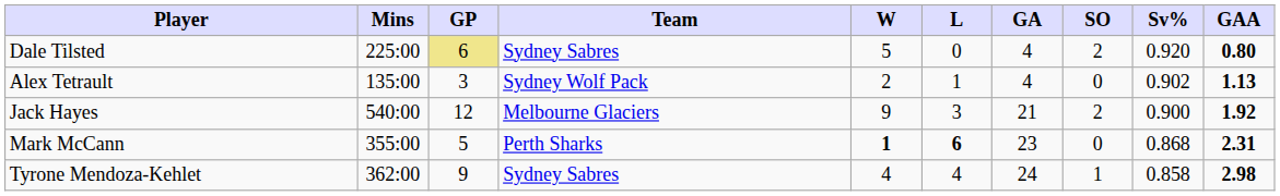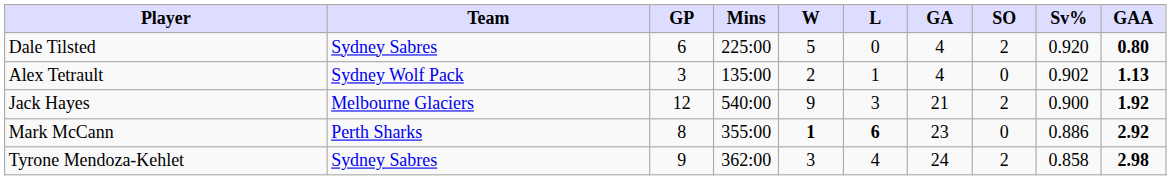 <table class="wikitable" style="text-align:center">
 <tr>
 <th style="background:#ddf; width:25%;">Player</th>
+<th style="background:#ddf; width:25%;">Team</th>
+<th style="background:#ddf; width:5%;">GP</th>
 <th style="background:#ddf; width:5%;">Mins</th>
-<th style="background:#ddf; width:5%;">GP</th>
-<th style="background:#ddf; width:25%;">Team</th>
 <th style="background:#ddf; width:5%;">W</th>
 <th style="background:#ddf; width:5%;">L</th>
 <th style="background:#ddf; width:5%;">GA</th>
 <th style="background:#ddf; width:5%;">SO</th>
 <th style="background:#ddf; width:5%;">Sv%</th>
 <th style="background:#ddf; width:5%;">GAA</th>
 </tr>
 <tr>
 <td align=left>Dale Tilsted</td>
+<td align=left><a href='#'>Sydney Sabres</a></td>
+<td>6</td>
 <td>225:00</td>
-<td style="background: khaki;">6</td>
-<td align=left><a href='#'>Sydney Sabres</a></td>
 <td>5</td>
 <td>0</td>
 <td>4</td>
 <td>2</td>
 <td>0.920</td>
 <td><strong>0.80</strong></td>
 </tr>
 <tr>
 <td align=left>Alex Tetrault</td>
+<td align=left><a href='#'>Sydney Wolf Pack</a></td>
+<td>3</td>
 <td>135:00</td>
-<td>3</td>
-<td align=left><a href='#'>Sydney Wolf Pack</a></td>
 <td>2</td>
 <td>1</td>
 <td>4</td>
 <td>0</td>
 <td>0.902</td>
 <td><strong>1.13</strong></td>
 </tr>
 <tr>
 <td align=left>Jack Hayes</td>
+<td align=left><a href='#'>Melbourne Glaciers</a></td>
+<td>12</td>
 <td>540:00</td>
-<td>12</td>
-<td align=left><a href='#'>Melbourne Glaciers</a></td>
 <td>9</td>
 <td>3</td>
 <td>21</td>
 <td>2</td>
 <td>0.900</td>
 <td><strong>1.92</strong></td>
 </tr>
 <tr>
 <td align=left>Mark McCann</td>
+<td align=left><a href='#'>Perth Sharks</a></td>
+<td>8</td>
 <td>355:00</td>
-<td>5</td>
-<td align=left><a href='#'>Perth Sharks</a></td>
 <td><strong>1</strong></td>
 <td><strong>6</strong></td>
 <td>23</td>
 <td>0</td>
-<td>0.868</td>
-<td><strong>2.31</strong></td>
+<td>0.886</td>
+<td><strong>2.92</strong></td>
 </tr>
 <tr>
 <td align=left>Tyrone Mendoza-Kehlet</td>
+<td align=left><a href='#'>Sydney Sabres</a></td>
+<td>9</td>
 <td>362:00</td>
-<td>9</td>
-<td align=left><a href='#'>Sydney Sabres</a></td>
-<td>4</td>
+<td>3</td>
 <td>4</td>
 <td>24</td>
-<td>1</td>
+<td>2</td>
 <td>0.858</td>
 <td><strong>2.98</strong></td>
 </tr>
 </table>
